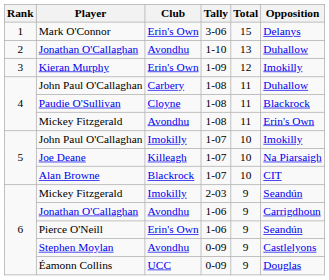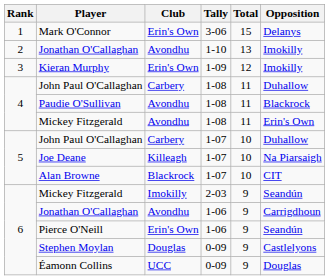 <table class="wikitable">
 <tr>
 <th>Rank</th>
 <th>Player</th>
 <th>Club</th>
 <th>Tally</th>
 <th>Total</th>
 <th>Opposition</th>
 </tr>
 <tr>
 <td rowspan="1" style="text-align:center;">1</td>
 <td>Mark O'Connor</td>
 <td><a href='#'>Erin's Own</a></td>
 <td align=center>3-06</td>
 <td align=center>15</td>
 <td><a href='#'>Delanys</a></td>
 </tr>
 <tr>
 <td rowspan="1" style="text-align:center;">2</td>
 <td><a href='#'>Jonathan O'Callaghan</a></td>
 <td><a href='#'>Avondhu</a></td>
 <td align=center>1-10</td>
 <td align=center>13</td>
-<td><a href='#'>Duhallow</a></td>
+<td><a href='#'>Imokilly</a></td>
 </tr>
 <tr>
 <td rowspan="1" style="text-align:center;">3</td>
 <td><a href='#'>Kieran Murphy</a></td>
 <td><a href='#'>Erin's Own</a></td>
 <td align=center>1-09</td>
 <td align=center>12</td>
 <td><a href='#'>Imokilly</a></td>
 </tr>
 <tr>
 <td rowspan="3" style="text-align:center;">4</td>
 <td>John Paul O'Callaghan</td>
 <td><a href='#'>Carbery</a></td>
 <td align=center>1-08</td>
 <td align=center>11</td>
 <td><a href='#'>Duhallow</a></td>
 </tr>
 <tr>
 <td><a href='#'>Paudie O'Sullivan</a></td>
-<td><a href='#'>Cloyne</a></td>
+<td><a href='#'>Avondhu</a></td>
 <td align=center>1-08</td>
 <td align=center>11</td>
 <td><a href='#'>Blackrock</a></td>
 </tr>
 <tr>
 <td>Mickey Fitzgerald</td>
 <td><a href='#'>Avondhu</a></td>
 <td align=center>1-08</td>
 <td align=center>11</td>
 <td><a href='#'>Erin's Own</a></td>
 </tr>
 <tr>
 <td rowspan="3" style="text-align:center;">5</td>
 <td>John Paul O'Callaghan</td>
-<td><a href='#'>Imokilly</a></td>
+<td><a href='#'>Carbery</a></td>
 <td align=center>1-07</td>
 <td align=center>10</td>
-<td><a href='#'>Imokilly</a></td>
+<td><a href='#'>Duhallow</a></td>
 </tr>
 <tr>
 <td><a href='#'>Joe Deane</a></td>
 <td><a href='#'>Killeagh</a></td>
 <td align=center>1-07</td>
 <td align=center>10</td>
 <td><a href='#'>Na Piarsaigh</a></td>
 </tr>
 <tr>
 <td><a href='#'>Alan Browne</a></td>
 <td><a href='#'>Blackrock</a></td>
 <td align=center>1-07</td>
 <td align=center>10</td>
 <td><a href='#'>CIT</a></td>
 </tr>
 <tr>
 <td rowspan="5" style="text-align:center;">6</td>
 <td>Mickey Fitzgerald</td>
 <td><a href='#'>Imokilly</a></td>
 <td align=center>2-03</td>
 <td align=center>9</td>
 <td><a href='#'>Seandún</a></td>
 </tr>
 <tr>
 <td><a href='#'>Jonathan O'Callaghan</a></td>
 <td><a href='#'>Avondhu</a></td>
 <td align=center>1-06</td>
 <td align=center>9</td>
 <td><a href='#'>Carrigdhoun</a></td>
 </tr>
 <tr>
 <td>Pierce O'Neill</td>
 <td><a href='#'>Erin's Own</a></td>
 <td align=center>1-06</td>
 <td align=center>9</td>
 <td><a href='#'>Seandún</a></td>
 </tr>
 <tr>
 <td><a href='#'>Stephen Moylan</a></td>
-<td><a href='#'>Avondhu</a></td>
+<td><a href='#'>Douglas</a></td>
 <td align=center>0-09</td>
 <td align=center>9</td>
 <td><a href='#'>Castlelyons</a></td>
 </tr>
 <tr>
 <td>Éamonn Collins</td>
 <td><a href='#'>UCC</a></td>
 <td align=center>0-09</td>
 <td align=center>9</td>
 <td><a href='#'>Douglas</a></td>
 </tr>
 </table>
